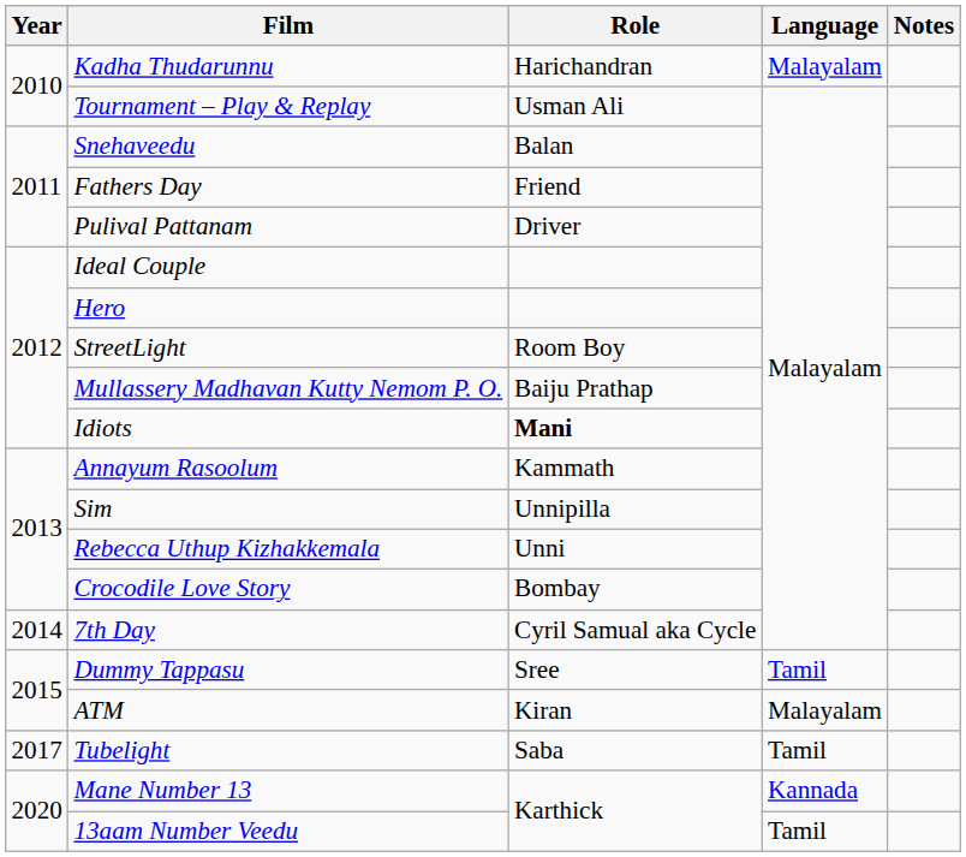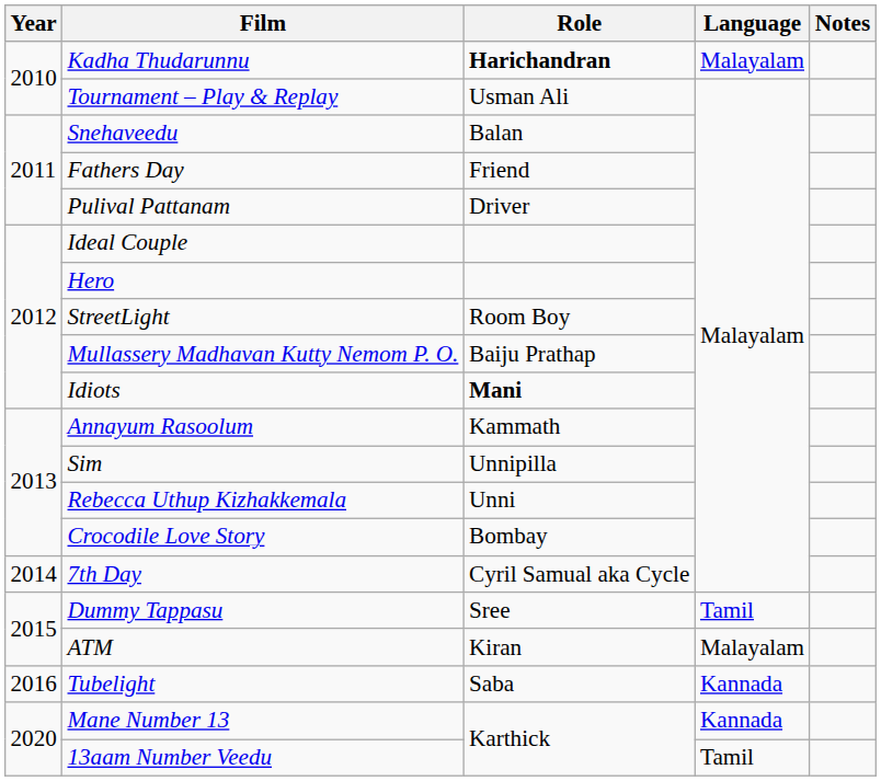 <table class="wikitable sortable" style="font-size:100%;">
 <tr style="background:#ccc; text-align:center;">
 <th>Year</th>
 <th>Film</th>
 <th>Role</th>
 <th>Language</th>
 <th>Notes</th>
 </tr>
 <tr>
 <td rowspan="2">2010</td>
 <td><em><a href='#'>Kadha Thudarunnu</a></em></td>
-<td>Harichandran</td>
+<td><strong>Harichandran</strong></td>
 <td><a href='#'>Malayalam</a></td>
 <td></td>
 </tr>
 <tr>
 <td><em><a href='#'>Tournament – Play & Replay</a></em></td>
 <td>Usman Ali</td>
 <td rowspan="14">Malayalam</td>
 <td></td>
 </tr>
 <tr>
 <td rowspan="3">2011</td>
 <td><em><a href='#'>Snehaveedu</a></em></td>
 <td>Balan</td>
 <td></td>
 </tr>
 <tr>
 <td><em>Fathers Day</em></td>
 <td>Friend</td>
 <td></td>
 </tr>
 <tr>
 <td><em>Pulival Pattanam</em></td>
 <td>Driver</td>
 <td></td>
 </tr>
 <tr>
 <td rowspan="5">2012</td>
 <td><em>Ideal Couple</em></td>
 <td></td>
 <td></td>
 </tr>
 <tr>
 <td><em><a href='#'>Hero</a></em></td>
 <td></td>
 <td></td>
 </tr>
 <tr>
 <td><em>StreetLight</em></td>
 <td>Room Boy</td>
 <td></td>
 </tr>
 <tr>
 <td><em><a href='#'>Mullassery Madhavan Kutty Nemom P. O.</a></em></td>
 <td>Baiju Prathap</td>
 <td></td>
 </tr>
 <tr>
 <td><em>Idiots</em></td>
 <td><strong>Mani</strong></td>
 <td></td>
 </tr>
 <tr>
 <td rowspan="4">2013</td>
 <td><em><a href='#'>Annayum Rasoolum</a></em></td>
 <td>Kammath</td>
 <td></td>
 </tr>
 <tr>
 <td><em>Sim</em></td>
 <td>Unnipilla</td>
 <td></td>
 </tr>
 <tr>
 <td><em><a href='#'>Rebecca Uthup Kizhakkemala</a></em></td>
 <td>Unni</td>
 <td></td>
 </tr>
 <tr>
 <td><em><a href='#'>Crocodile Love Story</a></em></td>
 <td>Bombay</td>
 <td></td>
 </tr>
 <tr>
 <td>2014</td>
 <td><em><a href='#'>7th Day</a></em></td>
 <td>Cyril Samual aka Cycle</td>
 <td></td>
 </tr>
 <tr>
 <td rowspan="2">2015</td>
 <td><em><a href='#'>Dummy Tappasu</a></em></td>
 <td>Sree</td>
 <td><a href='#'>Tamil</a></td>
 <td></td>
 </tr>
 <tr>
 <td><em>ATM</em></td>
 <td>Kiran</td>
 <td>Malayalam</td>
 <td></td>
 </tr>
 <tr>
-<td>2017</td>
+<td>2016</td>
 <td><em><a href='#'>Tubelight</a></em></td>
 <td>Saba</td>
-<td>Tamil</td>
+<td><a href='#'>Kannada</a></td>
 <td></td>
 </tr>
 <tr>
 <td rowspan="2">2020</td>
 <td><em><a href='#'>Mane Number 13</a></em></td>
 <td rowspan="2">Karthick</td>
 <td><a href='#'>Kannada</a></td>
 <td></td>
 </tr>
 <tr>
 <td><em><a href='#'>13aam Number Veedu</a></em></td>
 <td>Tamil</td>
 <td></td>
 </tr>
 </table>
